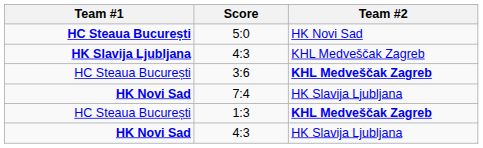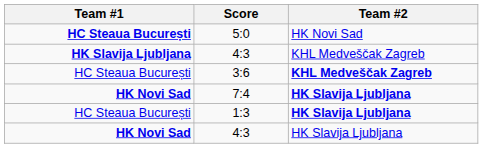 <table class="wikitable" style="text-align: center;">
 <tr>
 <th width=22%>Team #1</th>
 <th width=11%>Score</th>
 <th width=22%>Team #2</th>
 </tr>
 <tr>
 <td style="text-align: right;"><strong><a href='#'>HC Steaua București</a></strong> </td>
 <td>5:0</td>
 <td style="text-align: left;"> <a href='#'>HK Novi Sad</a></td>
 </tr>
 <tr>
 <td style="text-align: right;"><strong><a href='#'>HK Slavija Ljubljana</a></strong> </td>
 <td>4:3</td>
 <td style="text-align: left;"> <a href='#'>KHL Medveščak Zagreb</a></td>
 </tr>
 <tr>
 <td style="text-align: right;"><a href='#'>HC Steaua București</a> </td>
 <td>3:6</td>
 <td style="text-align: left;"> <strong><a href='#'>KHL Medveščak Zagreb</a></strong></td>
 </tr>
 <tr>
 <td style="text-align: right;"><strong><a href='#'>HK Novi Sad</a></strong> </td>
 <td>7:4</td>
-<td style="text-align: left;"> <a href='#'>HK Slavija Ljubljana</a></td>
+<td style="text-align: left;"><strong> <a href='#'>HK Slavija Ljubljana</a></strong></td>
 </tr>
 <tr>
 <td style="text-align: right;"><a href='#'>HC Steaua București</a> </td>
 <td>1:3</td>
-<td style="text-align: left;"> <strong><a href='#'>KHL Medveščak Zagreb</a></strong></td>
+<td style="text-align: left;"> <strong><a href='#'>HK Slavija Ljubljana</a></strong></td>
 </tr>
 <tr>
 <td style="text-align: right;"><strong><a href='#'>HK Novi Sad</a></strong> </td>
 <td>4:3</td>
 <td style="text-align: left;"> <a href='#'>HK Slavija Ljubljana</a></td>
 </tr>
 </table>
